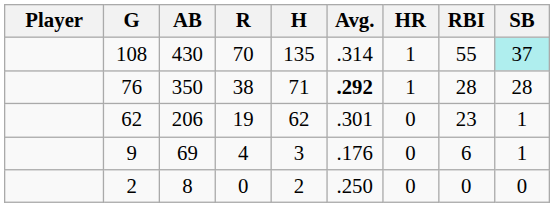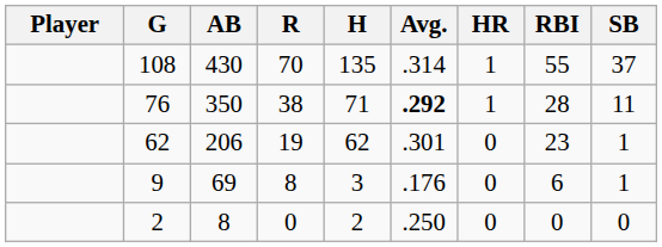 <table class="wikitable sortable">
 <tr>
 <th bgcolor="#DDDDFF" width="16%">Player</th>
 <th bgcolor="#DDDDFF" width="9%">G</th>
 <th bgcolor="#DDDDFF" width="9%">AB</th>
 <th bgcolor="#DDDDFF" width="9%">R</th>
 <th bgcolor="#DDDDFF" width="9%">H</th>
 <th bgcolor="#DDDDFF" width="9%">Avg.</th>
 <th bgcolor="#DDDDFF" width="9%">HR</th>
 <th bgcolor="#DDDDFF" width="9%">RBI</th>
 <th bgcolor="#DDDDFF" width="9%">SB</th>
 </tr>
 <tr align="center">
 <td></td>
 <td>108</td>
 <td>430</td>
 <td>70</td>
 <td>135</td>
 <td>.314</td>
 <td>1</td>
 <td>55</td>
-<td style="background: paleturquoise;">37</td>
+<td>37</td>
 </tr>
 <tr align="center">
 <td></td>
 <td>76</td>
 <td>350</td>
 <td>38</td>
 <td>71</td>
 <td><strong>.292</strong></td>
 <td>1</td>
 <td>28</td>
-<td>28</td>
+<td>11</td>
 </tr>
 <tr align="center">
 <td></td>
 <td>62</td>
 <td>206</td>
 <td>19</td>
 <td>62</td>
 <td>.301</td>
 <td>0</td>
 <td>23</td>
 <td>1</td>
 </tr>
 <tr align="center">
 <td></td>
 <td>9</td>
 <td>69</td>
-<td>4</td>
+<td>8</td>
 <td>3</td>
 <td>.176</td>
 <td>0</td>
 <td>6</td>
 <td>1</td>
 </tr>
 <tr align="center">
 <td></td>
 <td>2</td>
 <td>8</td>
 <td>0</td>
 <td>2</td>
 <td>.250</td>
 <td>0</td>
 <td>0</td>
 <td>0</td>
 </tr>
 </table>
